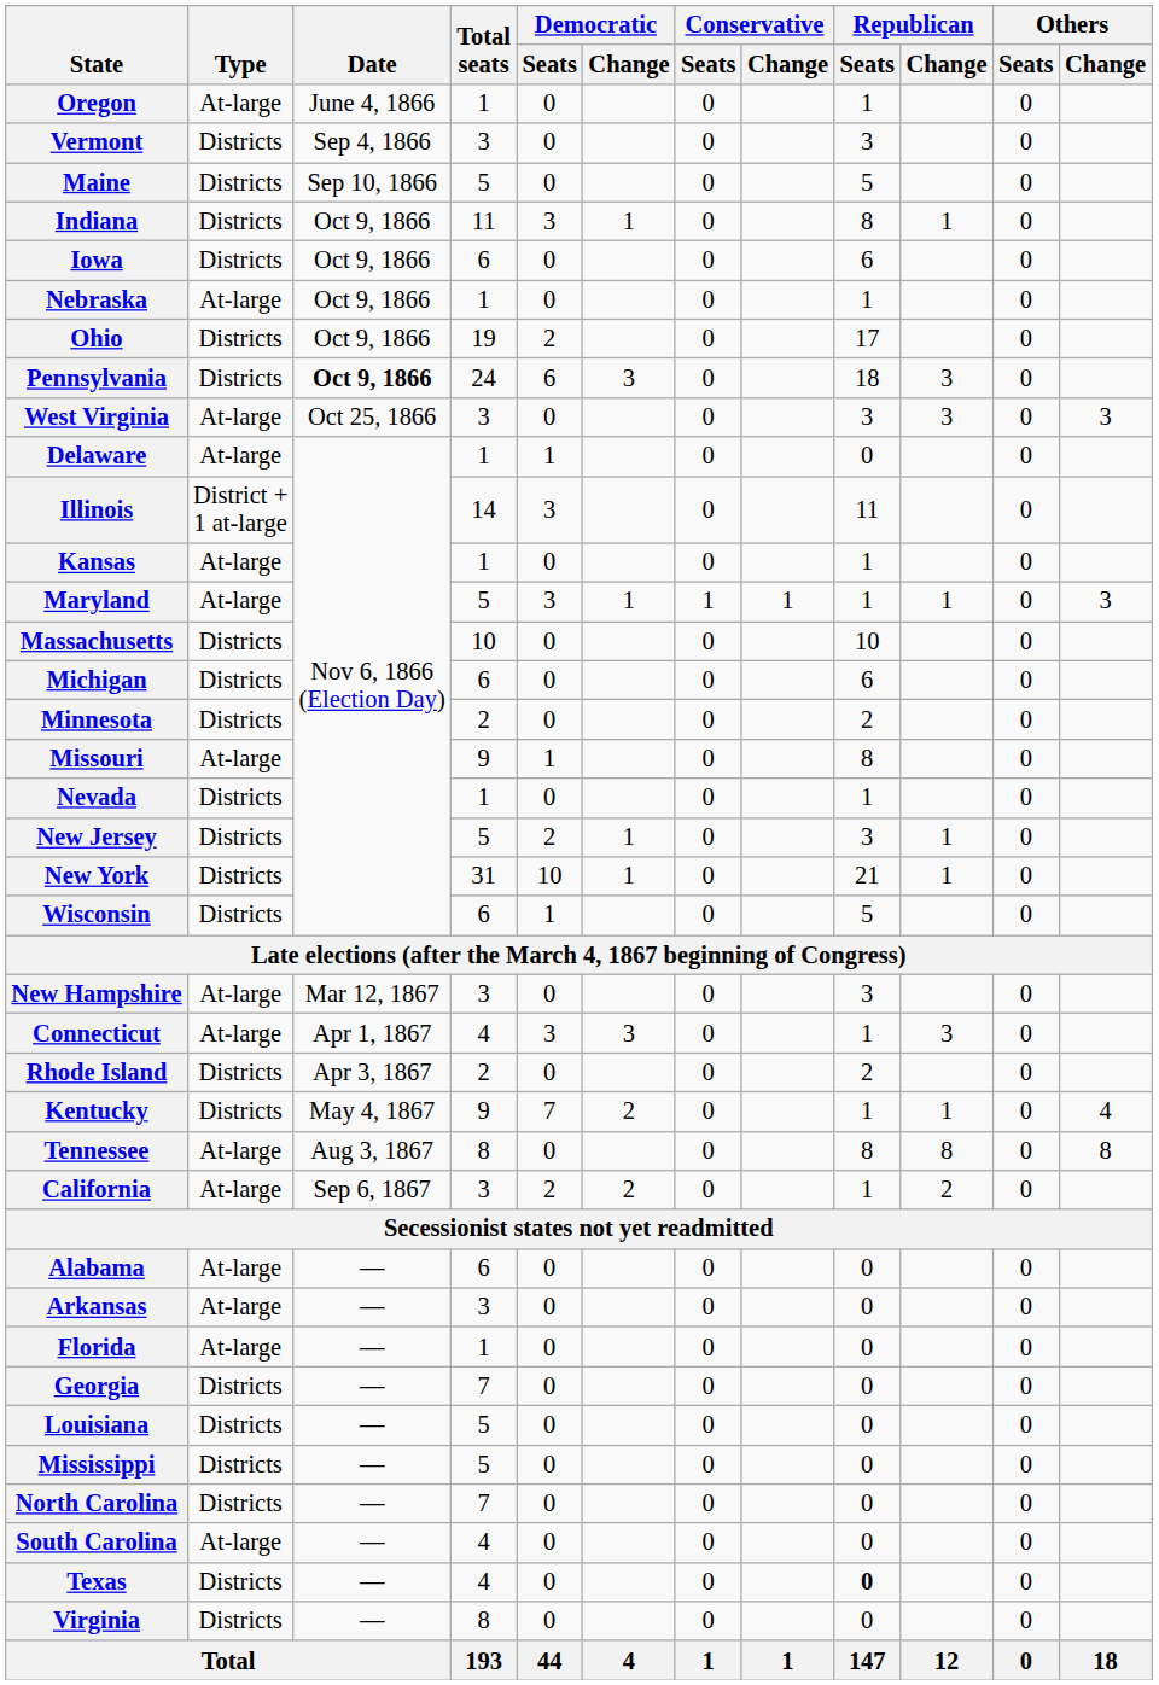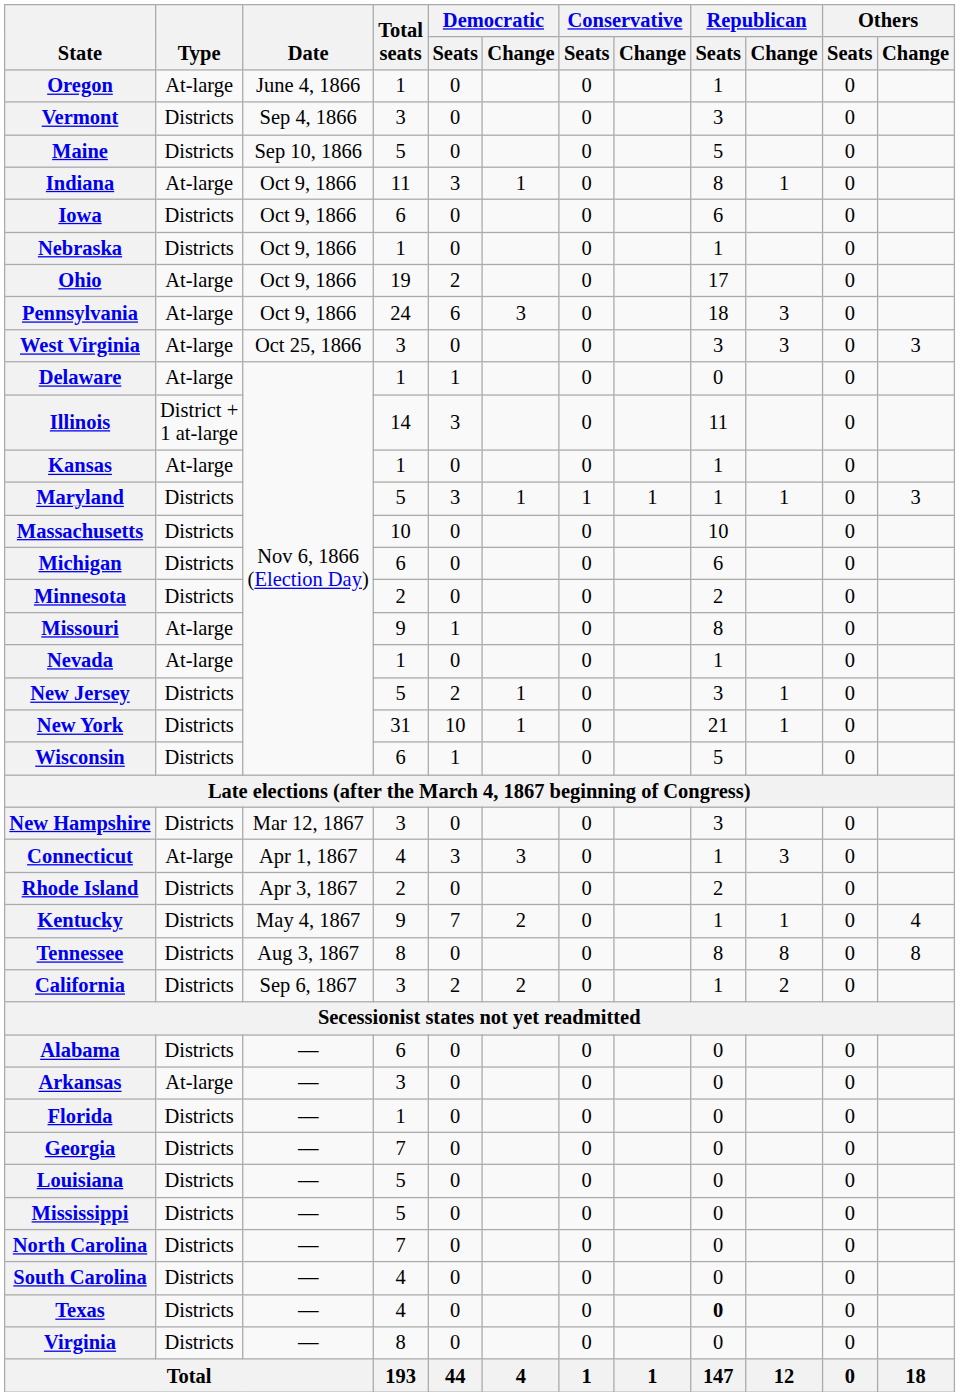 <table class="wikitable sortable" style="text-align:center">
 <tr valign=bottom>
 <th rowspan=2>State</th>
 <th rowspan=2>Type</th>
 <th rowspan=2>Date</th>
 <th rowspan=2>Total<br>seats</th>
 <th colspan=2 ><a href='#'>Democratic</a></th>
 <th colspan=2 ><a href='#'>Conservative</a></th>
 <th colspan=2 ><a href='#'>Republican</a></th>
 <th colspan=2>Others</th>
 </tr>
 <tr>
 <th>Seats</th>
 <th>Change</th>
 <th>Seats</th>
 <th>Change</th>
 <th>Seats</th>
 <th>Change</th>
 <th>Seats</th>
 <th>Change</th>
 </tr>
 <tr>
 <th><a href='#'>Oregon</a></th>
 <td>At-large</td>
 <td>June 4, 1866</td>
 <td>1</td>
 <td>0</td>
 <td></td>
 <td>0</td>
 <td></td>
 <td>1</td>
 <td></td>
 <td>0</td>
 <td data-sort-value=0></td>
 </tr>
 <tr>
 <th><a href='#'>Vermont</a></th>
 <td>Districts</td>
 <td>Sep 4, 1866</td>
 <td>3</td>
 <td>0</td>
 <td></td>
 <td>0</td>
 <td></td>
 <td>3</td>
 <td></td>
 <td>0</td>
 <td data-sort-value=0></td>
 </tr>
 <tr>
 <th><a href='#'>Maine</a></th>
 <td>Districts</td>
 <td>Sep 10, 1866</td>
 <td>5</td>
 <td>0</td>
 <td></td>
 <td>0</td>
 <td></td>
 <td>5</td>
 <td></td>
 <td>0</td>
 <td data-sort-value=0></td>
 </tr>
 <tr>
 <th><a href='#'>Indiana</a></th>
-<td>Districts</td>
+<td>At-large</td>
 <td>Oct 9, 1866</td>
 <td>11</td>
 <td>3</td>
 <td> 1</td>
 <td>0</td>
 <td></td>
 <td>8</td>
 <td> 1</td>
 <td>0</td>
 <td data-sort-value=0></td>
 </tr>
 <tr>
 <th><a href='#'>Iowa</a></th>
 <td>Districts</td>
 <td>Oct 9, 1866</td>
 <td>6</td>
 <td>0</td>
 <td></td>
 <td>0</td>
 <td></td>
 <td>6</td>
 <td></td>
 <td>0</td>
 <td data-sort-value=0></td>
 </tr>
 <tr>
 <th><a href='#'>Nebraska</a></th>
-<td>At-large</td>
+<td>Districts</td>
 <td>Oct 9, 1866</td>
 <td>1</td>
 <td>0</td>
 <td></td>
 <td>0</td>
 <td></td>
 <td>1</td>
 <td></td>
 <td>0</td>
 <td data-sort-value=0></td>
 </tr>
 <tr>
 <th><a href='#'>Ohio</a></th>
-<td>Districts</td>
+<td>At-large</td>
 <td>Oct 9, 1866</td>
 <td>19</td>
 <td>2</td>
 <td></td>
 <td>0</td>
 <td></td>
 <td>17</td>
 <td></td>
 <td>0</td>
 <td data-sort-value=0></td>
 </tr>
 <tr>
 <th><a href='#'>Pennsylvania</a></th>
-<td>Districts</td>
-<td><strong>Oct 9, 1866</strong></td>
+<td>At-large</td>
+<td>Oct 9, 1866</td>
 <td>24</td>
 <td>6</td>
 <td> 3</td>
 <td>0</td>
 <td></td>
 <td>18</td>
 <td> 3</td>
 <td>0</td>
 <td data-sort-value=0></td>
 </tr>
 <tr>
 <th><a href='#'>West Virginia</a></th>
 <td>At-large</td>
 <td>Oct 25, 1866</td>
 <td>3</td>
 <td>0</td>
 <td></td>
 <td>0</td>
 <td></td>
 <td>3</td>
 <td> 3</td>
 <td>0</td>
 <td data-sort-value=-3> 3</td>
 </tr>
 <tr>
 <th><a href='#'>Delaware</a></th>
 <td>At-large</td>
 <td data-sort-value="Nov 6, 1866" rowspan=12>Nov 6, 1866<br>(<a href='#'>Election Day</a>)</td>
 <td>1</td>
 <td>1</td>
 <td></td>
 <td>0</td>
 <td></td>
 <td>0</td>
 <td></td>
 <td>0</td>
 <td data-sort-value=0></td>
 </tr>
 <tr>
 <th><a href='#'>Illinois</a></th>
 <td>District +<br>1 at-large</td>
 <td>14</td>
 <td>3</td>
 <td></td>
 <td>0</td>
 <td></td>
 <td>11</td>
 <td></td>
 <td>0</td>
 <td data-sort-value=0></td>
 </tr>
 <tr>
 <th><a href='#'>Kansas</a></th>
 <td>At-large</td>
 <td>1</td>
 <td>0</td>
 <td></td>
 <td>0</td>
 <td></td>
 <td>1</td>
 <td></td>
 <td>0</td>
 <td data-sort-value=0></td>
 </tr>
 <tr>
 <th><a href='#'>Maryland</a></th>
-<td>At-large</td>
+<td>Districts</td>
 <td>5</td>
 <td>3</td>
 <td> 1</td>
 <td>1</td>
 <td> 1</td>
 <td>1</td>
 <td> 1</td>
 <td>0</td>
 <td data-sort-value=-3> 3</td>
 </tr>
 <tr>
 <th><a href='#'>Massachusetts</a></th>
 <td>Districts</td>
 <td>10</td>
 <td>0</td>
 <td></td>
 <td>0</td>
 <td></td>
 <td>10</td>
 <td></td>
 <td>0</td>
 <td data-sort-value=0></td>
 </tr>
 <tr>
 <th><a href='#'>Michigan</a></th>
 <td>Districts</td>
 <td>6</td>
 <td>0</td>
 <td></td>
 <td>0</td>
 <td></td>
 <td>6</td>
 <td></td>
 <td>0</td>
 <td data-sort-value=0></td>
 </tr>
 <tr>
 <th><a href='#'>Minnesota</a></th>
 <td>Districts</td>
 <td>2</td>
 <td>0</td>
 <td></td>
 <td>0</td>
 <td></td>
 <td>2</td>
 <td></td>
 <td>0</td>
 <td data-sort-value=0></td>
 </tr>
 <tr>
 <th><a href='#'>Missouri</a></th>
 <td>At-large</td>
 <td>9</td>
 <td>1</td>
 <td></td>
 <td>0</td>
 <td></td>
 <td>8</td>
 <td></td>
 <td>0</td>
 <td data-sort-value=0></td>
 </tr>
 <tr>
 <th><a href='#'>Nevada</a></th>
-<td>Districts</td>
+<td>At-large</td>
 <td>1</td>
 <td>0</td>
 <td></td>
 <td>0</td>
 <td></td>
 <td>1</td>
 <td></td>
 <td>0</td>
 <td data-sort-value=0></td>
 </tr>
 <tr>
 <th><a href='#'>New Jersey</a></th>
 <td>Districts</td>
 <td>5</td>
 <td>2</td>
 <td> 1</td>
 <td>0</td>
 <td></td>
 <td>3</td>
 <td> 1</td>
 <td>0</td>
 <td data-sort-value=0></td>
 </tr>
 <tr>
 <th><a href='#'>New York</a></th>
 <td>Districts</td>
 <td>31</td>
 <td>10</td>
 <td> 1</td>
 <td>0</td>
 <td></td>
 <td>21</td>
 <td> 1</td>
 <td>0</td>
 <td data-sort-value=0></td>
 </tr>
 <tr>
 <th><a href='#'>Wisconsin</a></th>
 <td>Districts</td>
 <td>6</td>
 <td>1</td>
 <td></td>
 <td>0</td>
 <td></td>
 <td>5</td>
 <td></td>
 <td>0</td>
 <td data-sort-value=0></td>
 </tr>
 <tr>
 <th data-sort-value="March 5, 1867" colspan=12>Late elections (after the March 4, 1867 beginning of Congress)</th>
 </tr>
 <tr>
 <th><a href='#'>New Hampshire</a></th>
-<td>At-large</td>
+<td>Districts</td>
 <td>Mar 12, 1867</td>
 <td>3</td>
 <td>0</td>
 <td></td>
 <td>0</td>
 <td></td>
 <td>3</td>
 <td></td>
 <td>0</td>
 <td data-sort-value=0></td>
 </tr>
 <tr>
 <th><a href='#'>Connecticut</a></th>
 <td>At-large</td>
 <td>Apr 1, 1867</td>
 <td>4</td>
 <td>3</td>
 <td> 3</td>
 <td>0</td>
 <td></td>
 <td>1</td>
 <td> 3</td>
 <td>0</td>
 <td data-sort-value=0></td>
 </tr>
 <tr>
 <th><a href='#'>Rhode Island</a></th>
 <td>Districts</td>
 <td>Apr 3, 1867</td>
 <td>2</td>
 <td>0</td>
 <td></td>
 <td>0</td>
 <td></td>
 <td>2</td>
 <td></td>
 <td>0</td>
 <td data-sort-value=0></td>
 </tr>
 <tr>
 <th><a href='#'>Kentucky</a></th>
 <td>Districts</td>
 <td>May 4, 1867</td>
 <td>9</td>
 <td>7</td>
 <td> 2</td>
 <td>0</td>
 <td></td>
 <td>1</td>
 <td> 1</td>
 <td>0</td>
 <td data-sort-value=-4> 4</td>
 </tr>
 <tr>
 <th><a href='#'>Tennessee</a></th>
-<td>At-large</td>
+<td>Districts</td>
 <td>Aug 3, 1867</td>
 <td>8</td>
 <td>0</td>
 <td></td>
 <td>0</td>
 <td></td>
 <td>8</td>
 <td> 8</td>
 <td>0</td>
 <td data-sort-value=-8> 8</td>
 </tr>
 <tr>
 <th><a href='#'>California</a></th>
-<td>At-large</td>
+<td>Districts</td>
 <td>Sep 6, 1867</td>
 <td>3</td>
 <td>2</td>
 <td> 2</td>
 <td>0</td>
 <td></td>
 <td>1</td>
 <td> 2</td>
 <td>0</td>
 <td data-sort-value=0></td>
 </tr>
 <tr>
 <th colspan=12>Secessionist states not yet readmitted</th>
 </tr>
 <tr>
 <th><a href='#'>Alabama</a></th>
-<td>At-large</td>
+<td>Districts</td>
 <td>—</td>
 <td>6</td>
 <td>0</td>
 <td></td>
 <td>0</td>
 <td></td>
 <td>0</td>
 <td></td>
 <td>0</td>
 <td data-sort-value=0></td>
 </tr>
 <tr>
 <th><a href='#'>Arkansas</a></th>
 <td>At-large</td>
 <td>—</td>
 <td>3</td>
 <td>0</td>
 <td></td>
 <td>0</td>
 <td></td>
 <td>0</td>
 <td></td>
 <td>0</td>
 <td data-sort-value=0></td>
 </tr>
 <tr>
 <th><a href='#'>Florida</a></th>
-<td>At-large</td>
+<td>Districts</td>
 <td>—</td>
 <td>1</td>
 <td>0</td>
 <td></td>
 <td>0</td>
 <td></td>
 <td>0</td>
 <td></td>
 <td>0</td>
 <td data-sort-value=0></td>
 </tr>
 <tr>
 <th><a href='#'>Georgia</a></th>
 <td>Districts</td>
 <td>—</td>
 <td>7</td>
 <td>0</td>
 <td></td>
 <td>0</td>
 <td></td>
 <td>0</td>
 <td></td>
 <td>0</td>
 <td data-sort-value=0></td>
 </tr>
 <tr>
 <th><a href='#'>Louisiana</a></th>
 <td>Districts</td>
 <td>—</td>
 <td>5</td>
 <td>0</td>
 <td></td>
 <td>0</td>
 <td></td>
 <td>0</td>
 <td></td>
 <td>0</td>
 <td data-sort-value=0></td>
 </tr>
 <tr>
 <th><a href='#'>Mississippi</a></th>
 <td>Districts</td>
 <td>—</td>
 <td>5</td>
 <td>0</td>
 <td></td>
 <td>0</td>
 <td></td>
 <td>0</td>
 <td></td>
 <td>0</td>
 <td data-sort-value=0></td>
 </tr>
 <tr>
 <th><a href='#'>North Carolina</a></th>
 <td>Districts</td>
 <td>—</td>
 <td>7</td>
 <td>0</td>
 <td></td>
 <td>0</td>
 <td></td>
 <td>0</td>
 <td></td>
 <td>0</td>
 <td data-sort-value=0></td>
 </tr>
 <tr>
 <th><a href='#'>South Carolina</a></th>
-<td>At-large</td>
+<td>Districts</td>
 <td>—</td>
 <td>4</td>
 <td>0</td>
 <td></td>
 <td>0</td>
 <td></td>
 <td>0</td>
 <td></td>
 <td>0</td>
 <td data-sort-value=0></td>
 </tr>
 <tr>
 <th><a href='#'>Texas</a></th>
 <td>Districts</td>
 <td>—</td>
 <td>4</td>
 <td>0</td>
 <td></td>
 <td>0</td>
 <td></td>
 <td><strong>0</strong></td>
 <td></td>
 <td>0</td>
 <td data-sort-value=0></td>
 </tr>
 <tr>
 <th><a href='#'>Virginia</a></th>
 <td>Districts</td>
 <td>—</td>
 <td>8</td>
 <td>0</td>
 <td></td>
 <td>0</td>
 <td></td>
 <td>0</td>
 <td></td>
 <td>0</td>
 <td data-sort-value=0></td>
 </tr>
 <tr>
 <th colspan=3>Total</th>
 <th>193</th>
 <th>44<br></th>
 <th> 4</th>
 <th>1<br></th>
 <th> 1</th>
 <th>147<br></th>
 <th> 12</th>
 <th>0<br></th>
 <th> 18</th>
 </tr>
 </table>
